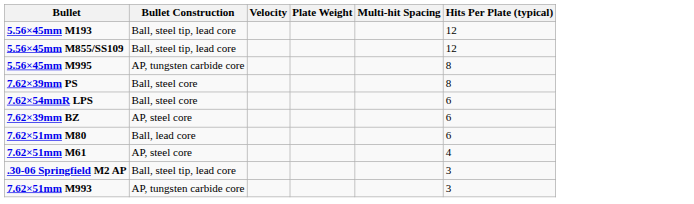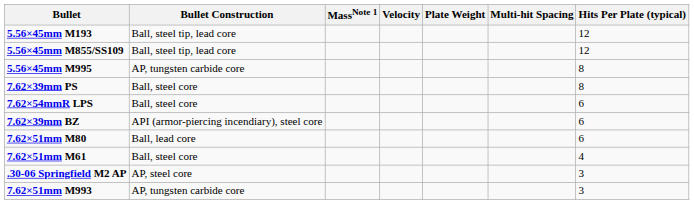 <table class="wikitable">
 <tr>
 <th>Bullet</th>
 <th>Bullet Construction</th>
+<th>Mass<sup>Note 1</sup></th>
 <th>Velocity</th>
 <th>Plate Weight</th>
 <th>Multi-hit Spacing</th>
 <th>Hits Per Plate (typical)</th>
 </tr>
 <tr style="vertical-align: top;">
 <td><strong><a href='#'>5.56×45mm</a> M193</strong></td>
 <td>Ball, steel tip, lead core</td>
 <td></td>
 <td></td>
 <td></td>
+<td></td>
 <td>12</td>
 </tr>
 <tr style="vertical-align: top;">
 <td><strong><a href='#'>5.56×45mm</a> M855/SS109</strong></td>
 <td>Ball, steel tip, lead core</td>
+<td></td>
 <td></td>
 <td></td>
 <td></td>
 <td>12</td>
 </tr>
 <tr style="vertical-align: top;">
 <td><strong><a href='#'>5.56×45mm</a> M995</strong></td>
 <td>AP, tungsten carbide core</td>
 <td></td>
 <td></td>
 <td></td>
+<td></td>
 <td>8</td>
 </tr>
 <tr style="vertical-align: top;">
 <td><strong><a href='#'>7.62×39mm</a> PS</strong></td>
 <td>Ball, steel core</td>
+<td></td>
 <td></td>
 <td></td>
 <td></td>
 <td>8</td>
 </tr>
 <tr style="vertical-align: top;">
 <td><strong><a href='#'>7.62×54mmR</a> LPS</strong></td>
 <td>Ball, steel core</td>
 <td></td>
 <td></td>
 <td></td>
+<td></td>
 <td>6</td>
 </tr>
 <tr style="vertical-align: top;">
 <td><strong><a href='#'>7.62×39mm</a> BZ</strong></td>
-<td>AP, steel core</td>
+<td>API (armor-piercing incendiary), steel core</td>
+<td></td>
 <td></td>
 <td></td>
 <td></td>
 <td>6</td>
 </tr>
 <tr style="vertical-align: top;">
 <td><strong><a href='#'>7.62×51mm</a> M80</strong></td>
 <td>Ball, lead core</td>
 <td></td>
 <td></td>
 <td></td>
+<td></td>
 <td>6</td>
 </tr>
 <tr style="vertical-align: top;">
 <td><strong><a href='#'>7.62×51mm</a> M61</strong></td>
-<td>AP, steel core</td>
+<td>Ball, steel core</td>
+<td></td>
 <td></td>
 <td></td>
 <td></td>
 <td>4</td>
 </tr>
 <tr style="vertical-align: top;">
 <td><strong><a href='#'>.30-06 Springfield</a> M2 AP</strong></td>
-<td>Ball, steel tip, lead core</td>
+<td>AP, steel core</td>
+<td></td>
 <td></td>
 <td></td>
 <td></td>
 <td>3</td>
 </tr>
 <tr style="vertical-align: top;">
 <td><strong><a href='#'>7.62×51mm</a> M993</strong></td>
 <td>AP, tungsten carbide core</td>
 <td></td>
 <td></td>
 <td></td>
+<td></td>
 <td>3</td>
 </tr>
 </table>
